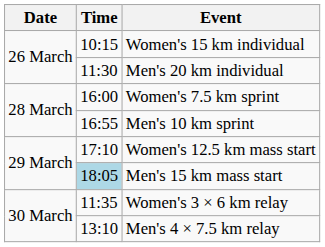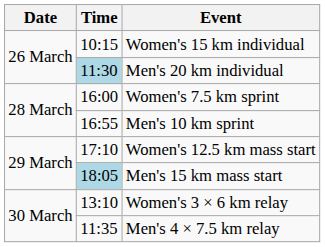 <table class="wikitable">
 <tr>
 <th>Date</th>
 <th>Time</th>
 <th>Event</th>
 </tr>
 <tr>
 <td rowspan=2>26 March</td>
 <td>10:15</td>
 <td>Women's 15 km individual</td>
 </tr>
 <tr>
-<td>11:30</td>
+<td style="background: lightblue;">11:30</td>
 <td>Men's 20 km individual</td>
 </tr>
 <tr>
 <td rowspan=2>28 March</td>
 <td>16:00</td>
 <td>Women's 7.5 km sprint</td>
 </tr>
 <tr>
 <td>16:55</td>
 <td>Men's 10 km sprint</td>
 </tr>
 <tr>
 <td rowspan=2>29 March</td>
 <td>17:10</td>
 <td>Women's 12.5 km mass start</td>
 </tr>
 <tr>
 <td style="background: lightblue;">18:05</td>
 <td>Men's 15 km mass start</td>
 </tr>
 <tr>
 <td rowspan=2>30 March</td>
-<td>11:35</td>
+<td>13:10</td>
 <td>Women's 3 × 6 km relay</td>
 </tr>
 <tr>
-<td>13:10</td>
+<td>11:35</td>
 <td>Men's 4 × 7.5 km relay</td>
 </tr>
 </table>
